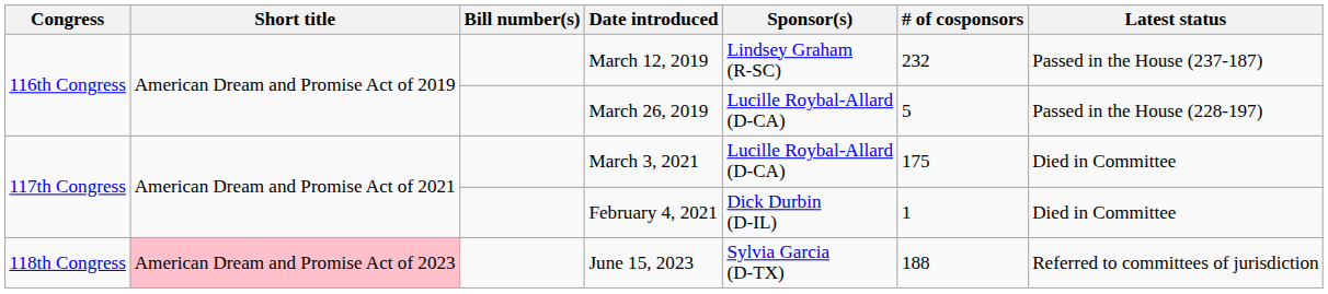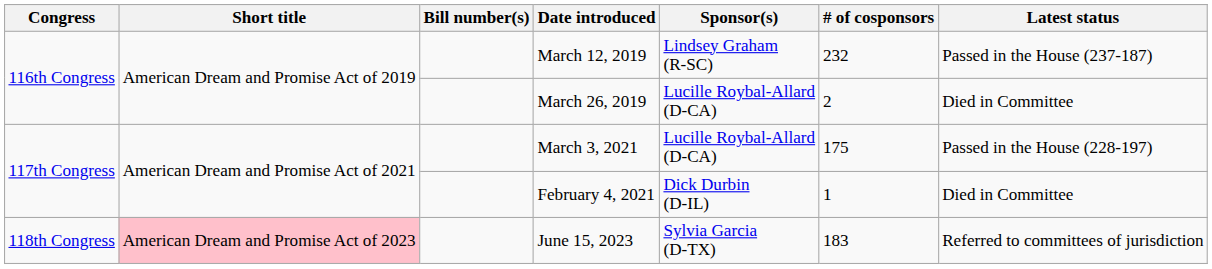 <table class="wikitable">
 <tr>
 <th>Congress</th>
 <th>Short title</th>
 <th>Bill number(s)</th>
 <th>Date introduced</th>
 <th>Sponsor(s)</th>
 <th># of cosponsors</th>
 <th>Latest status</th>
 </tr>
 <tr>
 <td rowspan="2"><a href='#'>116th Congress</a></td>
 <td rowspan="2">American Dream and Promise Act of 2019</td>
 <td></td>
 <td>March 12, 2019</td>
 <td><a href='#'>Lindsey Graham</a><br>(R-SC)</td>
 <td>232</td>
 <td>Passed in  the House (237-187) </td>
 </tr>
 <tr>
 <td></td>
 <td>March 26, 2019</td>
 <td><a href='#'>Lucille Roybal-Allard</a><br>(D-CA)</td>
-<td>5</td>
-<td>Passed in the House (228-197) </td>
+<td>2</td>
+<td>Died in Committee</td>
 </tr>
 <tr>
 <td rowspan="2"><a href='#'>117th Congress</a></td>
 <td rowspan="2">American Dream and Promise Act of 2021</td>
 <td></td>
 <td>March 3, 2021</td>
 <td><a href='#'>Lucille Roybal-Allard</a><br>(D-CA)</td>
 <td>175</td>
-<td>Died in Committee</td>
+<td>Passed in the House (228-197) </td>
 </tr>
 <tr>
 <td></td>
 <td>February 4, 2021</td>
 <td><a href='#'>Dick Durbin</a><br>(D-IL)</td>
 <td>1</td>
 <td>Died in Committee</td>
 </tr>
 <tr>
 <td><a href='#'>118th Congress</a></td>
 <td style="background: pink;">American Dream and Promise Act of 2023</td>
 <td></td>
 <td>June 15, 2023</td>
 <td><a href='#'>Sylvia Garcia</a><br>(D-TX)</td>
-<td>188</td>
+<td>183</td>
 <td>Referred to committees of jurisdiction</td>
 </tr>
 </table>
